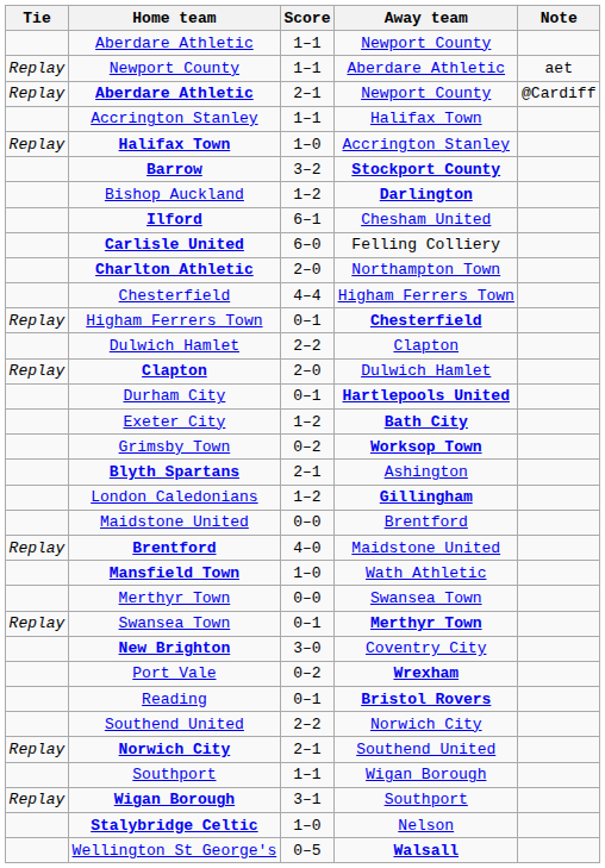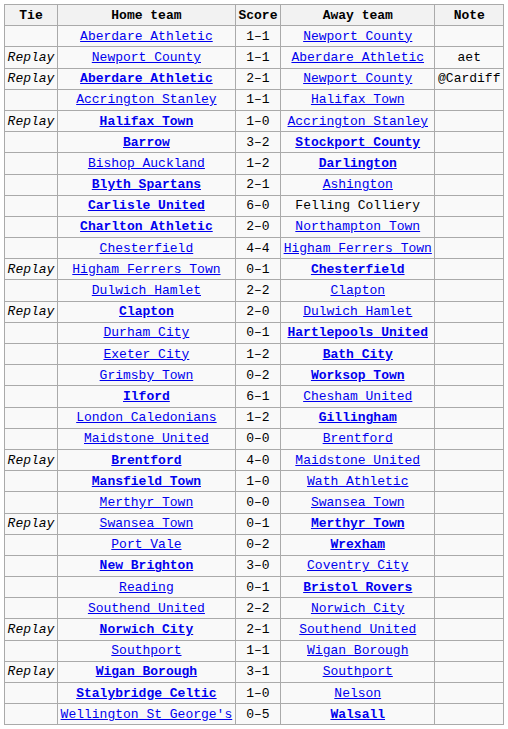 <table class="wikitable" style="text-align:center;">
 <tr>
 <th>Tie</th>
 <th>Home team</th>
 <th>Score</th>
 <th>Away team</th>
 <th>Note</th>
 </tr>
 <tr>
 <td></td>
 <td><a href='#'>Aberdare Athletic</a> </td>
 <td>1–1</td>
 <td><a href='#'>Newport County</a> </td>
 <td></td>
 </tr>
 <tr>
 <td><em>Replay</em></td>
 <td><a href='#'>Newport County</a> </td>
 <td>1–1</td>
 <td><a href='#'>Aberdare Athletic</a> </td>
 <td>aet</td>
 </tr>
 <tr>
 <td><em>Replay</em></td>
 <td><strong><a href='#'>Aberdare Athletic</a></strong> </td>
 <td>2–1</td>
 <td><a href='#'>Newport County</a> </td>
 <td>@Cardiff</td>
 </tr>
 <tr>
 <td></td>
 <td><a href='#'>Accrington Stanley</a> </td>
 <td>1–1</td>
 <td><a href='#'>Halifax Town</a> </td>
 <td></td>
 </tr>
 <tr>
 <td><em>Replay</em></td>
 <td><strong><a href='#'>Halifax Town</a></strong> </td>
 <td>1–0</td>
 <td><a href='#'>Accrington Stanley</a> </td>
 <td></td>
 </tr>
 <tr>
 <td></td>
 <td><strong><a href='#'>Barrow</a></strong> </td>
 <td>3–2</td>
 <td><strong><a href='#'>Stockport County</a> </strong></td>
 <td></td>
 </tr>
 <tr>
 <td></td>
 <td><a href='#'>Bishop Auckland</a> </td>
 <td>1–2</td>
 <td><strong><a href='#'>Darlington</a></strong> </td>
 <td></td>
 </tr>
 <tr>
 <td></td>
-<td><strong><a href='#'>Ilford</a></strong> </td>
-<td>6–1</td>
-<td><a href='#'>Chesham United</a> </td>
+<td><strong><a href='#'>Blyth Spartans</a></strong> </td>
+<td>2–1</td>
+<td><a href='#'>Ashington</a> </td>
 <td></td>
 </tr>
 <tr>
 <td></td>
 <td><strong><a href='#'>Carlisle United</a></strong> </td>
 <td>6–0</td>
 <td>Felling Colliery </td>
 <td></td>
 </tr>
 <tr>
 <td></td>
 <td><strong><a href='#'>Charlton Athletic</a></strong> </td>
 <td>2–0</td>
 <td><a href='#'>Northampton Town</a> </td>
 <td></td>
 </tr>
 <tr>
 <td></td>
 <td><a href='#'>Chesterfield</a> </td>
 <td>4–4</td>
 <td><a href='#'>Higham Ferrers Town</a> </td>
 <td></td>
 </tr>
 <tr>
 <td><em>Replay</em></td>
 <td><a href='#'>Higham Ferrers Town</a> </td>
 <td>0–1</td>
 <td><strong><a href='#'>Chesterfield</a></strong> </td>
 <td></td>
 </tr>
 <tr>
 <td></td>
 <td><a href='#'>Dulwich Hamlet</a> </td>
 <td>2–2</td>
 <td><a href='#'>Clapton</a> </td>
 <td></td>
 </tr>
 <tr>
 <td><em>Replay</em></td>
 <td><strong><a href='#'>Clapton</a></strong> </td>
 <td>2–0</td>
 <td><a href='#'>Dulwich Hamlet</a> </td>
 <td></td>
 </tr>
 <tr>
 <td></td>
 <td><a href='#'>Durham City</a> </td>
 <td>0–1</td>
 <td><strong><a href='#'>Hartlepools United</a></strong> </td>
 <td></td>
 </tr>
 <tr>
 <td></td>
 <td><a href='#'>Exeter City</a> </td>
 <td>1–2</td>
 <td><strong><a href='#'>Bath City</a></strong> </td>
 <td></td>
 </tr>
 <tr>
 <td></td>
 <td><a href='#'>Grimsby Town</a> </td>
 <td>0–2</td>
 <td><strong><a href='#'>Worksop Town</a></strong> </td>
 <td></td>
 </tr>
 <tr>
 <td></td>
-<td><strong><a href='#'>Blyth Spartans</a></strong> </td>
-<td>2–1</td>
-<td><a href='#'>Ashington</a> </td>
+<td><strong><a href='#'>Ilford</a></strong> </td>
+<td>6–1</td>
+<td><a href='#'>Chesham United</a> </td>
 <td></td>
 </tr>
 <tr>
 <td></td>
 <td><a href='#'>London Caledonians</a> </td>
 <td>1–2</td>
 <td><strong><a href='#'>Gillingham</a></strong> </td>
 <td></td>
 </tr>
 <tr>
 <td></td>
 <td><a href='#'>Maidstone United</a> </td>
 <td>0–0</td>
 <td><a href='#'>Brentford</a> </td>
 <td></td>
 </tr>
 <tr>
 <td><em>Replay</em></td>
 <td><strong><a href='#'>Brentford</a></strong> </td>
 <td>4–0</td>
 <td><a href='#'>Maidstone United</a> </td>
 <td></td>
 </tr>
 <tr>
 <td></td>
 <td><strong><a href='#'>Mansfield Town</a></strong> </td>
 <td>1–0</td>
 <td><a href='#'>Wath Athletic</a> </td>
 <td></td>
 </tr>
 <tr>
 <td></td>
 <td><a href='#'>Merthyr Town</a> </td>
 <td>0–0</td>
 <td><a href='#'>Swansea Town</a> </td>
 <td></td>
 </tr>
 <tr>
 <td><em>Replay</em></td>
 <td><a href='#'>Swansea Town</a> </td>
 <td>0–1</td>
 <td><strong><a href='#'>Merthyr Town</a></strong> </td>
 <td></td>
 </tr>
 <tr>
 <td></td>
-<td><strong><a href='#'>New Brighton</a></strong> </td>
-<td>3–0</td>
-<td><a href='#'>Coventry City</a> </td>
+<td><a href='#'>Port Vale</a> </td>
+<td>0–2</td>
+<td><strong><a href='#'>Wrexham</a></strong> </td>
 <td></td>
 </tr>
 <tr>
 <td></td>
-<td><a href='#'>Port Vale</a> </td>
-<td>0–2</td>
-<td><strong><a href='#'>Wrexham</a></strong> </td>
+<td><strong><a href='#'>New Brighton</a></strong> </td>
+<td>3–0</td>
+<td><a href='#'>Coventry City</a> </td>
 <td></td>
 </tr>
 <tr>
 <td></td>
 <td><a href='#'>Reading</a> </td>
 <td>0–1</td>
 <td><strong><a href='#'>Bristol Rovers</a></strong> </td>
 <td></td>
 </tr>
 <tr>
 <td></td>
 <td><a href='#'>Southend United</a> </td>
 <td>2–2</td>
 <td><a href='#'>Norwich City</a> </td>
 <td></td>
 </tr>
 <tr>
 <td><em>Replay</em></td>
 <td><strong><a href='#'>Norwich City</a></strong> </td>
 <td>2–1</td>
 <td><a href='#'>Southend United</a> </td>
 <td></td>
 </tr>
 <tr>
 <td></td>
 <td><a href='#'>Southport</a> </td>
 <td>1–1</td>
 <td><a href='#'>Wigan Borough</a> </td>
 <td></td>
 </tr>
 <tr>
 <td><em>Replay</em></td>
 <td><strong><a href='#'>Wigan Borough</a></strong> </td>
 <td>3–1</td>
 <td><a href='#'>Southport</a> </td>
 <td></td>
 </tr>
 <tr>
 <td></td>
 <td><strong><a href='#'>Stalybridge Celtic</a></strong> </td>
 <td>1–0</td>
 <td><a href='#'>Nelson</a> </td>
 <td></td>
 </tr>
 <tr>
 <td></td>
 <td><a href='#'>Wellington St George's</a> </td>
 <td>0–5</td>
 <td><strong><a href='#'>Walsall</a></strong> </td>
 <td></td>
 </tr>
 <tr>
 </tr>
 </table>
